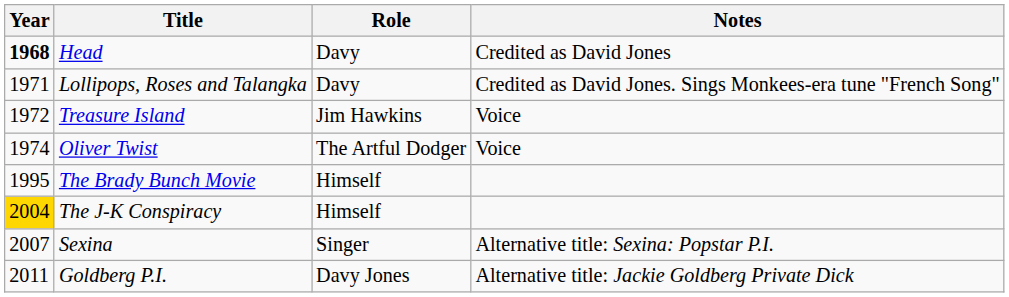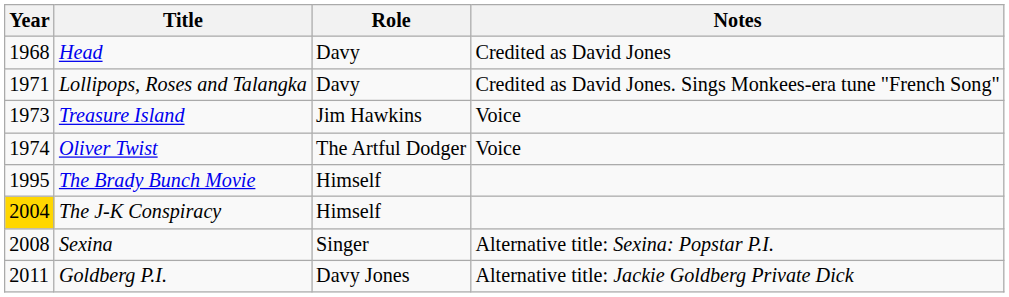 <table class="wikitable sortable">
 <tr>
 <th>Year</th>
 <th>Title</th>
 <th>Role</th>
 <th class="unsortable">Notes</th>
 </tr>
 <tr>
-<td><strong>1968</strong></td>
+<td>1968</td>
 <td><em><a href='#'>Head</a></em></td>
 <td>Davy</td>
 <td>Credited as David Jones</td>
 </tr>
 <tr>
 <td>1971</td>
 <td><em>Lollipops, Roses and Talangka</em></td>
 <td>Davy</td>
 <td>Credited as David Jones. Sings Monkees-era tune "French Song"</td>
 </tr>
 <tr>
-<td>1972</td>
+<td>1973</td>
 <td><em><a href='#'>Treasure Island</a></em></td>
 <td>Jim Hawkins</td>
 <td>Voice</td>
 </tr>
 <tr>
 <td>1974</td>
 <td><em><a href='#'>Oliver Twist</a></em></td>
 <td>The Artful Dodger</td>
 <td>Voice</td>
 </tr>
 <tr>
 <td>1995</td>
 <td><em><a href='#'>The Brady Bunch Movie</a></em></td>
 <td>Himself</td>
 <td></td>
 </tr>
 <tr>
 <td style="background: gold;">2004</td>
 <td><em>The J-K Conspiracy</em></td>
 <td>Himself</td>
 <td></td>
 </tr>
 <tr>
-<td>2007</td>
+<td>2008</td>
 <td><em>Sexina</em></td>
 <td>Singer</td>
 <td>Alternative title: <em>Sexina: Popstar P.I.</em></td>
 </tr>
 <tr>
 <td>2011</td>
 <td><em>Goldberg P.I.</em></td>
 <td>Davy Jones</td>
 <td>Alternative title: <em>Jackie Goldberg Private Dick</em></td>
 </tr>
 </table>
